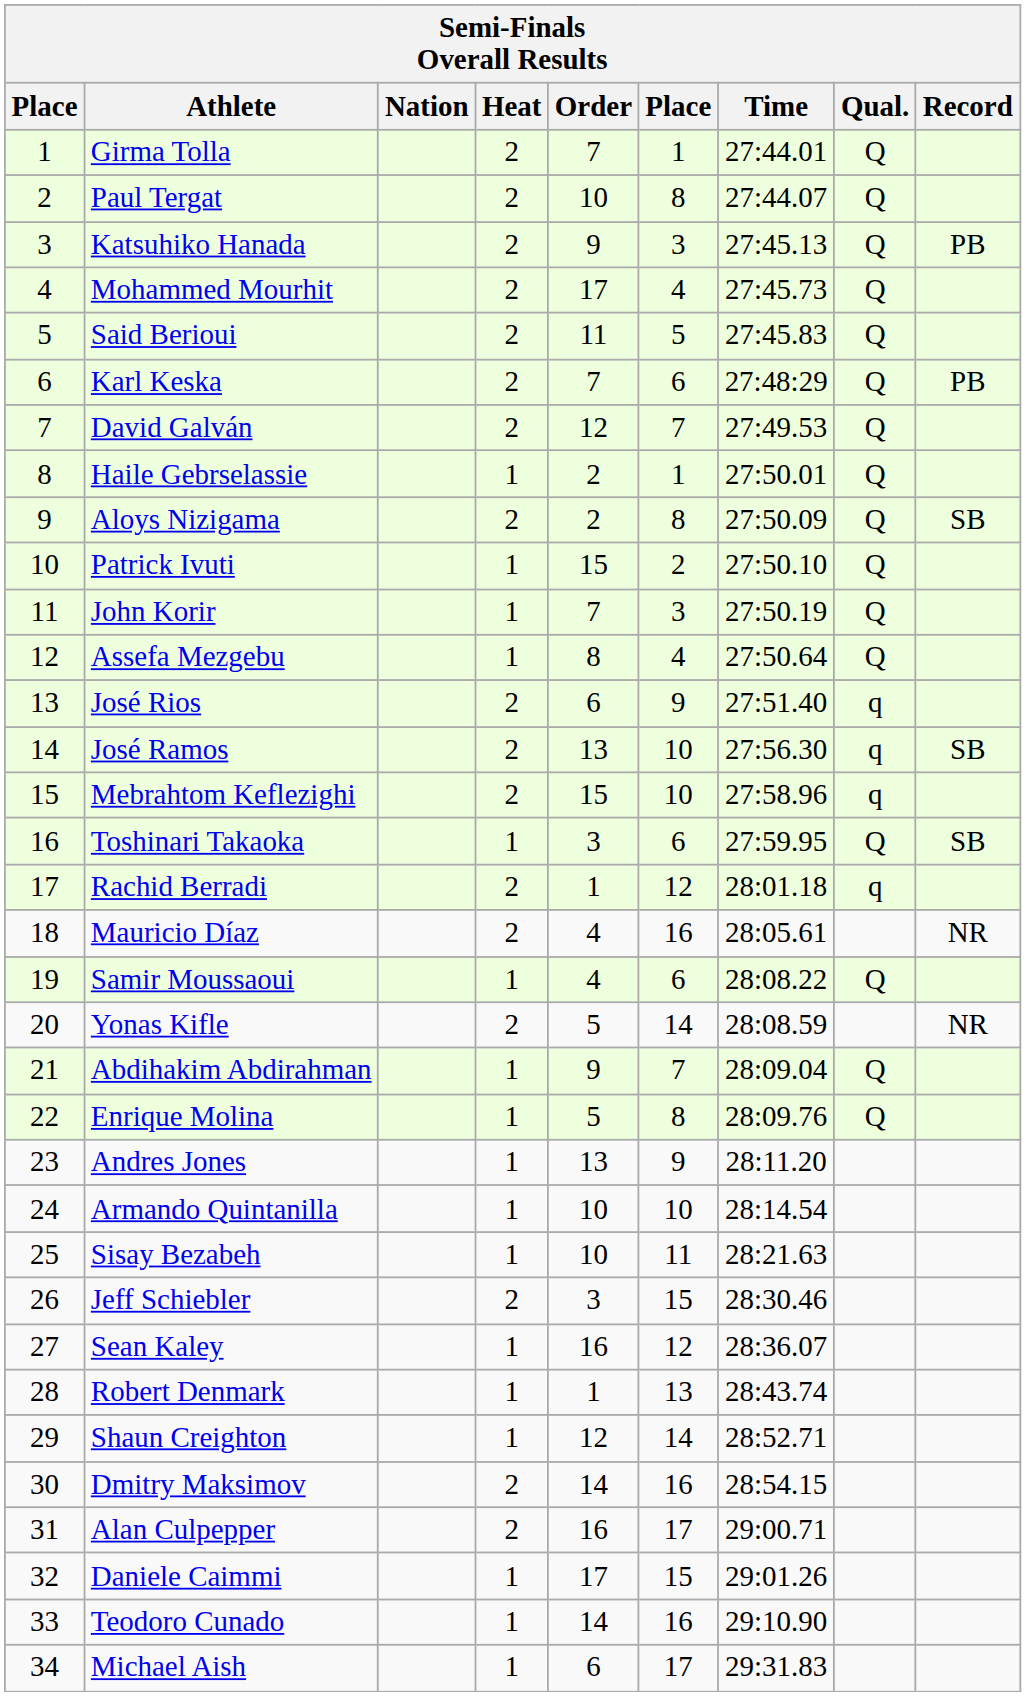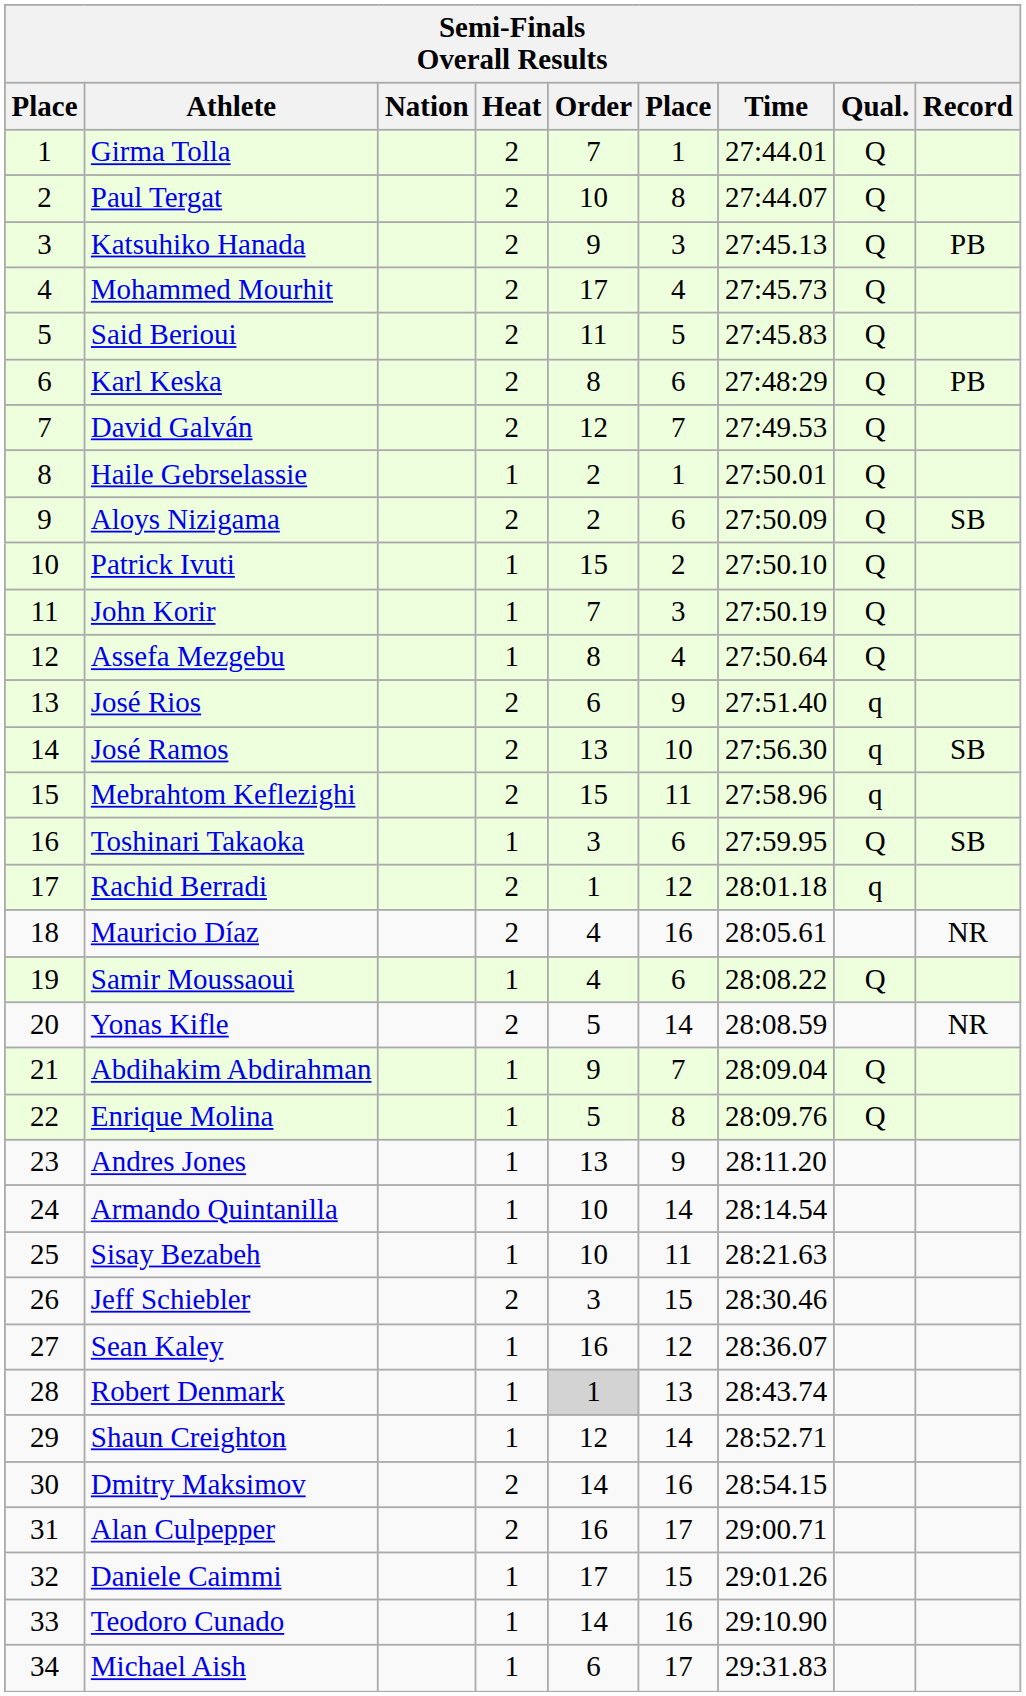 <table class="wikitable sortable">
 <tr>
 <th colspan=9>Semi-Finals <br> Overall Results</th>
 </tr>
 <tr>
 <th>Place</th>
 <th>Athlete</th>
 <th>Nation</th>
 <th>Heat</th>
 <th>Order</th>
 <th>Place</th>
 <th>Time</th>
 <th>Qual.</th>
 <th>Record</th>
 </tr>
 <tr bgcolor = "eeffdd">
 <td align="center">1</td>
 <td align="left"><a href='#'>Girma Tolla</a></td>
 <td align="left"></td>
 <td align="center">2</td>
 <td align="center">7</td>
 <td align="center">1</td>
 <td align="center">27:44.01</td>
 <td align="center">Q</td>
 <td align="center"></td>
 </tr>
 <tr bgcolor = "eeffdd">
 <td align="center">2</td>
 <td align="left"><a href='#'>Paul Tergat</a></td>
 <td align="left"></td>
 <td align="center">2</td>
 <td align="center">10</td>
 <td align="center">8</td>
 <td align="center">27:44.07</td>
 <td align="center">Q</td>
 <td align="center"></td>
 </tr>
 <tr bgcolor = "eeffdd">
 <td align="center">3</td>
 <td align="left"><a href='#'>Katsuhiko Hanada</a></td>
 <td align="left"></td>
 <td align="center">2</td>
 <td align="center">9</td>
 <td align="center">3</td>
 <td align="center">27:45.13</td>
 <td align="center">Q</td>
 <td align="center">PB</td>
 </tr>
 <tr bgcolor = "eeffdd">
 <td align="center">4</td>
 <td align="left"><a href='#'>Mohammed Mourhit</a></td>
 <td align="left"></td>
 <td align="center">2</td>
 <td align="center">17</td>
 <td align="center">4</td>
 <td align="center">27:45.73</td>
 <td align="center">Q</td>
 <td align="center"></td>
 </tr>
 <tr bgcolor = "eeffdd">
 <td align="center">5</td>
 <td align="left"><a href='#'>Said Berioui</a></td>
 <td align="left"></td>
 <td align="center">2</td>
 <td align="center">11</td>
 <td align="center">5</td>
 <td align="center">27:45.83</td>
 <td align="center">Q</td>
 <td align="center"></td>
 </tr>
 <tr bgcolor = "eeffdd">
 <td align="center">6</td>
 <td align="left"><a href='#'>Karl Keska</a></td>
 <td align="left"></td>
 <td align="center">2</td>
-<td align="center">7</td>
+<td align="center">8</td>
 <td align="center">6</td>
 <td align="center">27:48:29</td>
 <td align="center">Q</td>
 <td align="center">PB</td>
 </tr>
 <tr bgcolor = "eeffdd">
 <td align="center">7</td>
 <td align="left"><a href='#'>David Galván</a></td>
 <td align="left"></td>
 <td align="center">2</td>
 <td align="center">12</td>
 <td align="center">7</td>
 <td align="center">27:49.53</td>
 <td align="center">Q</td>
 <td align="center"></td>
 </tr>
 <tr bgcolor = "eeffdd">
 <td align="center">8</td>
 <td align="left"><a href='#'>Haile Gebrselassie</a></td>
 <td align="left"></td>
 <td align="center">1</td>
 <td align="center">2</td>
 <td align="center">1</td>
 <td align="center">27:50.01</td>
 <td align="center">Q</td>
 <td align="center"></td>
 </tr>
 <tr bgcolor = "eeffdd">
 <td align="center">9</td>
 <td align="left"><a href='#'>Aloys Nizigama</a></td>
 <td align="left"></td>
 <td align="center">2</td>
 <td align="center">2</td>
-<td align="center">8</td>
+<td align="center">6</td>
 <td align="center">27:50.09</td>
 <td align="center">Q</td>
 <td align="center">SB</td>
 </tr>
 <tr bgcolor = "eeffdd">
 <td align="center">10</td>
 <td align="left"><a href='#'>Patrick Ivuti</a></td>
 <td align="left"></td>
 <td align="center">1</td>
 <td align="center">15</td>
 <td align="center">2</td>
 <td align="center">27:50.10</td>
 <td align="center">Q</td>
 <td align="center"></td>
 </tr>
 <tr bgcolor = "eeffdd">
 <td align="center">11</td>
 <td align="left"><a href='#'>John Korir</a></td>
 <td align="left"></td>
 <td align="center">1</td>
 <td align="center">7</td>
 <td align="center">3</td>
 <td align="center">27:50.19</td>
 <td align="center">Q</td>
 <td align="center"></td>
 </tr>
 <tr bgcolor = "eeffdd">
 <td align="center">12</td>
 <td align="left"><a href='#'>Assefa Mezgebu</a></td>
 <td align="left"></td>
 <td align="center">1</td>
 <td align="center">8</td>
 <td align="center">4</td>
 <td align="center">27:50.64</td>
 <td align="center">Q</td>
 <td align="center"></td>
 </tr>
 <tr bgcolor = "eeffdd">
 <td align="center">13</td>
 <td align="left"><a href='#'>José Rios</a></td>
 <td align="left"></td>
 <td align="center">2</td>
 <td align="center">6</td>
 <td align="center">9</td>
 <td align="center">27:51.40</td>
 <td align="center">q</td>
 <td align="center"></td>
 </tr>
 <tr bgcolor = "eeffdd">
 <td align="center">14</td>
 <td align="left"><a href='#'>José Ramos</a></td>
 <td align="left"></td>
 <td align="center">2</td>
 <td align="center">13</td>
 <td align="center">10</td>
 <td align="center">27:56.30</td>
 <td align="center">q</td>
 <td align="center">SB</td>
 </tr>
 <tr bgcolor = "eeffdd">
 <td align="center">15</td>
 <td align="left"><a href='#'>Mebrahtom Keflezighi</a></td>
 <td align="left"></td>
 <td align="center">2</td>
 <td align="center">15</td>
-<td align="center">10</td>
+<td align="center">11</td>
 <td align="center">27:58.96</td>
 <td align="center">q</td>
 <td align="center"></td>
 </tr>
 <tr bgcolor = "eeffdd">
 <td align="center">16</td>
 <td align="left"><a href='#'>Toshinari Takaoka</a></td>
 <td align="left"></td>
 <td align="center">1</td>
 <td align="center">3</td>
 <td align="center">6</td>
 <td align="center">27:59.95</td>
 <td align="center">Q</td>
 <td align="center">SB</td>
 </tr>
 <tr bgcolor = "eeffdd">
 <td align="center">17</td>
 <td align="left"><a href='#'>Rachid Berradi</a></td>
 <td align="left"></td>
 <td align="center">2</td>
 <td align="center">1</td>
 <td align="center">12</td>
 <td align="center">28:01.18</td>
 <td align="center">q</td>
 <td align="center"></td>
 </tr>
 <tr>
 <td align="center">18</td>
 <td align="left"><a href='#'>Mauricio Díaz</a></td>
 <td align="left"></td>
 <td align="center">2</td>
 <td align="center">4</td>
 <td align="center">16</td>
 <td align="center">28:05.61</td>
 <td align="center"></td>
 <td align="center">NR</td>
 </tr>
 <tr bgcolor = "eeffdd">
 <td align="center">19</td>
 <td align="left"><a href='#'>Samir Moussaoui</a></td>
 <td align="left"></td>
 <td align="center">1</td>
 <td align="center">4</td>
 <td align="center">6</td>
 <td align="center">28:08.22</td>
 <td align="center">Q</td>
 <td align="center"></td>
 </tr>
 <tr>
 <td align="center">20</td>
 <td align="left"><a href='#'>Yonas Kifle</a></td>
 <td align="left"></td>
 <td align="center">2</td>
 <td align="center">5</td>
 <td align="center">14</td>
 <td align="center">28:08.59</td>
 <td align="center"></td>
 <td align="center">NR</td>
 </tr>
 <tr bgcolor = "eeffdd">
 <td align="center">21</td>
 <td align="left"><a href='#'>Abdihakim Abdirahman</a></td>
 <td align="left"></td>
 <td align="center">1</td>
 <td align="center">9</td>
 <td align="center">7</td>
 <td align="center">28:09.04</td>
 <td align="center">Q</td>
 <td align="center"></td>
 </tr>
 <tr bgcolor = "eeffdd">
 <td align="center">22</td>
 <td align="left"><a href='#'>Enrique Molina</a></td>
 <td align="left"></td>
 <td align="center">1</td>
 <td align="center">5</td>
 <td align="center">8</td>
 <td align="center">28:09.76</td>
 <td align="center">Q</td>
 <td align="center"></td>
 </tr>
 <tr>
 <td align="center">23</td>
 <td align="left"><a href='#'>Andres Jones</a></td>
 <td align="left"></td>
 <td align="center">1</td>
 <td align="center">13</td>
 <td align="center">9</td>
 <td align="center">28:11.20</td>
 <td align="center"></td>
 <td align="center"></td>
 </tr>
 <tr>
 <td align="center">24</td>
 <td align="left"><a href='#'>Armando Quintanilla</a></td>
 <td align="left"></td>
 <td align="center">1</td>
 <td align="center">10</td>
-<td align="center">10</td>
+<td align="center">14</td>
 <td align="center">28:14.54</td>
 <td align="center"></td>
 <td align="center"></td>
 </tr>
 <tr>
 <td align="center">25</td>
 <td align="left"><a href='#'>Sisay Bezabeh</a></td>
 <td align="left"></td>
 <td align="center">1</td>
 <td align="center">10</td>
 <td align="center">11</td>
 <td align="center">28:21.63</td>
 <td align="center"></td>
 <td align="center"></td>
 </tr>
 <tr>
 <td align="center">26</td>
 <td align="left"><a href='#'>Jeff Schiebler</a></td>
 <td align="left"></td>
 <td align="center">2</td>
 <td align="center">3</td>
 <td align="center">15</td>
 <td align="center">28:30.46</td>
 <td align="center"></td>
 <td align="center"></td>
 </tr>
 <tr>
 <td align="center">27</td>
 <td align="left"><a href='#'>Sean Kaley</a></td>
 <td align="left"></td>
 <td align="center">1</td>
 <td align="center">16</td>
 <td align="center">12</td>
 <td align="center">28:36.07</td>
 <td align="center"></td>
 <td align="center"></td>
 </tr>
 <tr>
 <td align="center">28</td>
 <td align="left"><a href='#'>Robert Denmark</a></td>
 <td align="left"></td>
 <td align="center">1</td>
-<td align="center">1</td>
+<td align="center" style="background: lightgrey;">1</td>
 <td align="center">13</td>
 <td align="center">28:43.74</td>
 <td align="center"></td>
 <td align="center"></td>
 </tr>
 <tr>
 <td align="center">29</td>
 <td align="left"><a href='#'>Shaun Creighton</a></td>
 <td align="left"></td>
 <td align="center">1</td>
 <td align="center">12</td>
 <td align="center">14</td>
 <td align="center">28:52.71</td>
 <td align="center"></td>
 <td align="center"></td>
 </tr>
 <tr>
 <td align="center">30</td>
 <td align="left"><a href='#'>Dmitry Maksimov</a></td>
 <td align="left"></td>
 <td align="center">2</td>
 <td align="center">14</td>
 <td align="center">16</td>
 <td align="center">28:54.15</td>
 <td align="center"></td>
 <td align="center"></td>
 </tr>
 <tr>
 <td align="center">31</td>
 <td align="left"><a href='#'>Alan Culpepper</a></td>
 <td align="left"></td>
 <td align="center">2</td>
 <td align="center">16</td>
 <td align="center">17</td>
 <td align="center">29:00.71</td>
 <td align="center"></td>
 <td align="center"></td>
 </tr>
 <tr>
 <td align="center">32</td>
 <td align="left"><a href='#'>Daniele Caimmi</a></td>
 <td align="left"></td>
 <td align="center">1</td>
 <td align="center">17</td>
 <td align="center">15</td>
 <td align="center">29:01.26</td>
 <td align="center"></td>
 <td align="center"></td>
 </tr>
 <tr>
 <td align="center">33</td>
 <td align="left"><a href='#'>Teodoro Cunado</a></td>
 <td align="left"></td>
 <td align="center">1</td>
 <td align="center">14</td>
 <td align="center">16</td>
 <td align="center">29:10.90</td>
 <td align="center"></td>
 <td align="center"></td>
 </tr>
 <tr>
 <td align="center">34</td>
 <td align="left"><a href='#'>Michael Aish</a></td>
 <td align="left"></td>
 <td align="center">1</td>
 <td align="center">6</td>
 <td align="center">17</td>
 <td align="center">29:31.83</td>
 <td align="center"></td>
 <td align="center"></td>
 </tr>
 <tr>
 </tr>
 </table>
